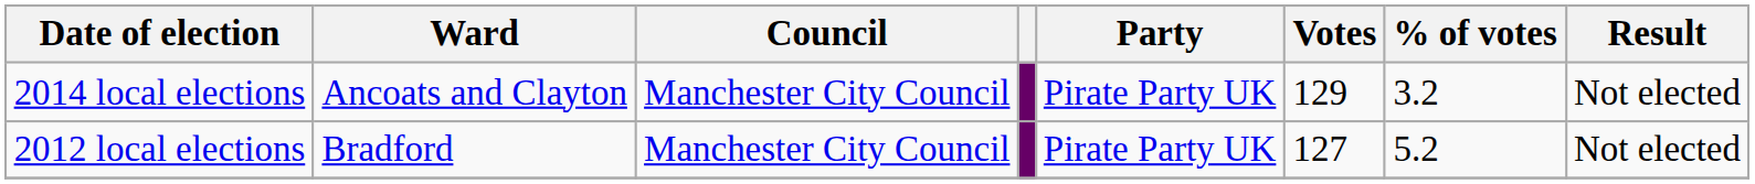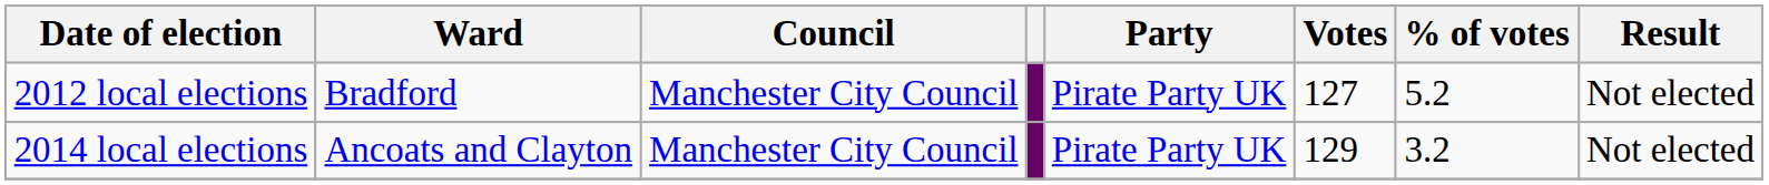 <table class="wikitable">
 <tr>
 <th>Date of election</th>
 <th>Ward</th>
 <th>Council</th>
 <th></th>
 <th>Party</th>
 <th>Votes</th>
 <th>% of votes</th>
 <th>Result</th>
 </tr>
 <tr>
+<td><a href='#'>2012 local elections</a></td>
+<td><a href='#'>Bradford</a></td>
+<td><a href='#'>Manchester City Council</a></td>
+<td style="background-color:#660066"></td>
+<td><a href='#'>Pirate Party UK</a></td>
+<td>127</td>
+<td>5.2</td>
+<td>Not elected</td>
+</tr>
+<tr>
 <td><a href='#'>2014 local elections</a></td>
 <td><a href='#'>Ancoats and Clayton</a></td>
 <td><a href='#'>Manchester City Council</a></td>
 <td style="background-color:#660066"></td>
 <td><a href='#'>Pirate Party UK</a></td>
 <td>129</td>
 <td>3.2</td>
 <td>Not elected</td>
 </tr>
 <tr>
-<td><a href='#'>2012 local elections</a></td>
-<td><a href='#'>Bradford</a></td>
-<td><a href='#'>Manchester City Council</a></td>
-<td style="background-color:#660066"></td>
-<td><a href='#'>Pirate Party UK</a></td>
-<td>127</td>
-<td>5.2</td>
-<td>Not elected</td>
-</tr>
-<tr>
 </tr>
 </table>
